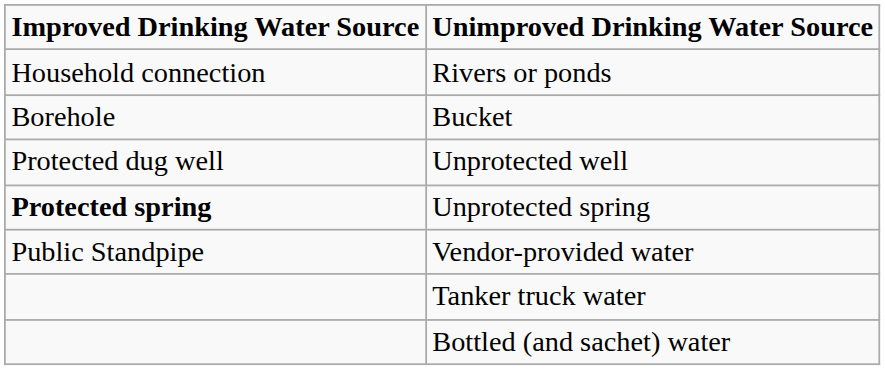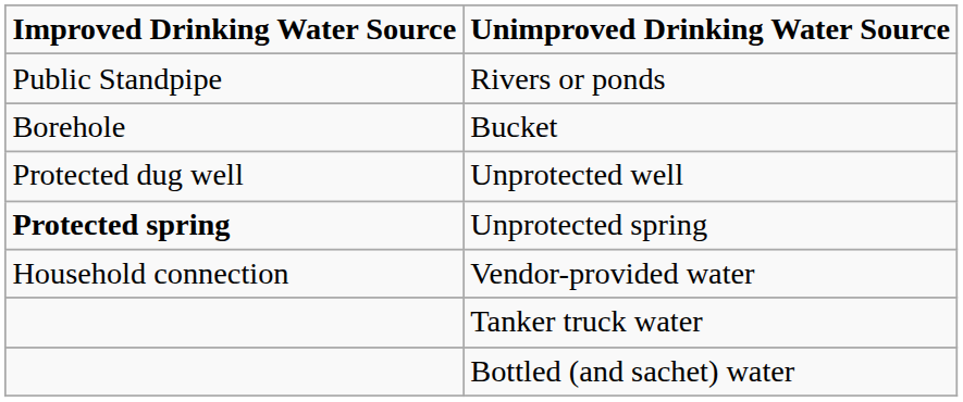 <table class="wikitable">
 <tr>
 <td><strong>Improved Drinking Water Source</strong></td>
 <td><strong>Unimproved Drinking Water Source</strong></td>
 </tr>
 <tr>
-<td>Household connection</td>
+<td>Public Standpipe</td>
 <td>Rivers or ponds</td>
 </tr>
 <tr>
 <td>Borehole</td>
 <td>Bucket</td>
 </tr>
 <tr>
 <td>Protected dug well</td>
 <td>Unprotected well</td>
 </tr>
 <tr>
 <td><strong>Protected spring</strong></td>
 <td>Unprotected spring</td>
 </tr>
 <tr>
-<td>Public Standpipe</td>
+<td>Household connection</td>
 <td>Vendor-provided water</td>
 </tr>
 <tr>
 <td></td>
 <td>Tanker truck water</td>
 </tr>
 <tr>
 <td></td>
 <td>Bottled (and sachet) water</td>
 </tr>
 </table>
